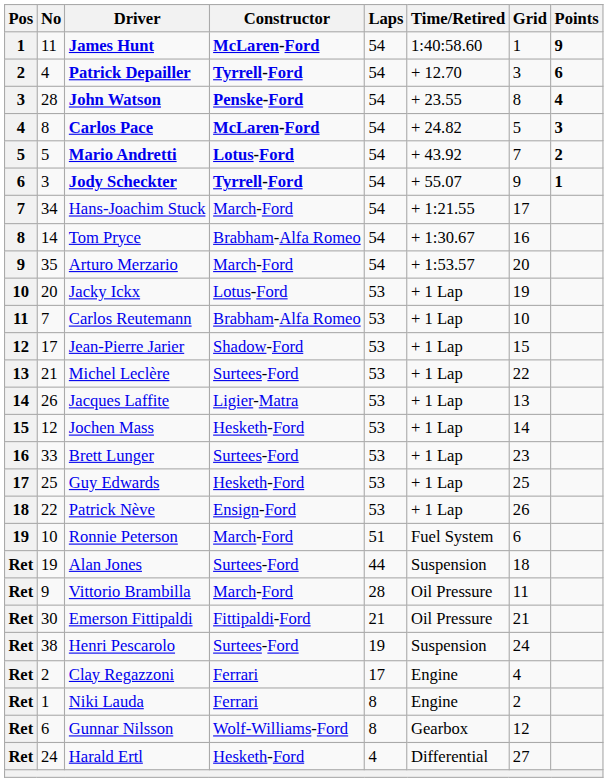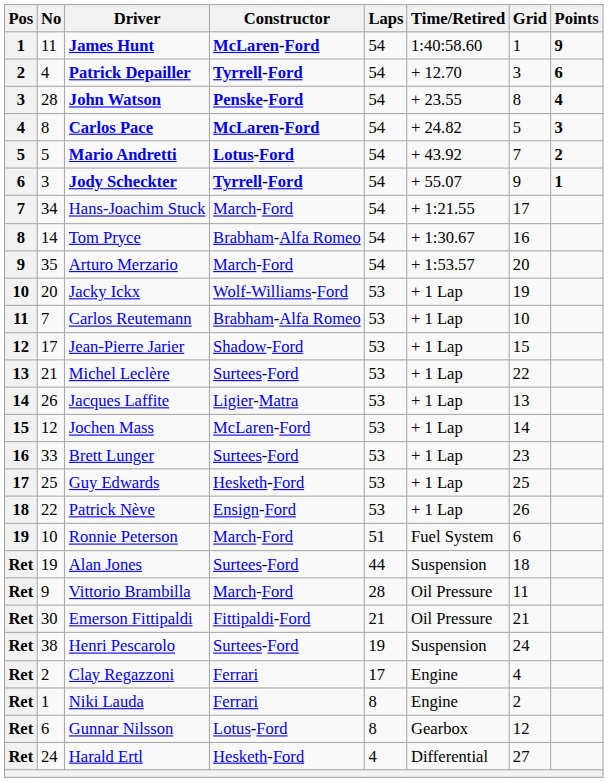 <table class="wikitable" style="font-size: 95%;">
 <tr>
 <th>Pos</th>
 <th>No</th>
 <th>Driver</th>
 <th>Constructor</th>
 <th>Laps</th>
 <th>Time/Retired</th>
 <th>Grid</th>
 <th>Points</th>
 </tr>
 <tr>
 <th>1</th>
 <td>11</td>
 <td> <strong><a href='#'>James Hunt</a></strong></td>
 <td><strong><a href='#'>McLaren</a>-<a href='#'>Ford</a></strong></td>
 <td>54</td>
 <td>1:40:58.60</td>
 <td>1</td>
 <td><strong>9</strong></td>
 </tr>
 <tr>
 <th>2</th>
 <td>4</td>
 <td> <strong><a href='#'>Patrick Depailler</a></strong></td>
 <td><strong><a href='#'>Tyrrell</a>-<a href='#'>Ford</a></strong></td>
 <td>54</td>
 <td>+ 12.70</td>
 <td>3</td>
 <td><strong>6</strong></td>
 </tr>
 <tr>
 <th>3</th>
 <td>28</td>
 <td> <strong><a href='#'>John Watson</a></strong></td>
 <td><strong><a href='#'>Penske</a>-<a href='#'>Ford</a></strong></td>
 <td>54</td>
 <td>+ 23.55</td>
 <td>8</td>
 <td><strong>4</strong></td>
 </tr>
 <tr>
 <th>4</th>
 <td>8</td>
 <td> <strong><a href='#'>Carlos Pace</a></strong></td>
 <td><strong><a href='#'>McLaren</a>-<a href='#'>Ford</a></strong></td>
 <td>54</td>
 <td>+ 24.82</td>
 <td>5</td>
 <td><strong>3</strong></td>
 </tr>
 <tr>
 <th>5</th>
 <td>5</td>
 <td> <strong><a href='#'>Mario Andretti</a></strong></td>
 <td><strong><a href='#'>Lotus</a>-<a href='#'>Ford</a></strong></td>
 <td>54</td>
 <td>+ 43.92</td>
 <td>7</td>
 <td><strong>2</strong></td>
 </tr>
 <tr>
 <th>6</th>
 <td>3</td>
 <td> <strong><a href='#'>Jody Scheckter</a></strong></td>
 <td><strong><a href='#'>Tyrrell</a>-<a href='#'>Ford</a></strong></td>
 <td>54</td>
 <td>+ 55.07</td>
 <td>9</td>
 <td><strong>1</strong></td>
 </tr>
 <tr>
 <th>7</th>
 <td>34</td>
 <td> <a href='#'>Hans-Joachim Stuck</a></td>
 <td><a href='#'>March</a>-<a href='#'>Ford</a></td>
 <td>54</td>
 <td>+ 1:21.55</td>
 <td>17</td>
 <td> </td>
 </tr>
 <tr>
 <th>8</th>
 <td>14</td>
 <td> <a href='#'>Tom Pryce</a></td>
 <td><a href='#'>Brabham</a>-<a href='#'>Alfa Romeo</a></td>
 <td>54</td>
 <td>+ 1:30.67</td>
 <td>16</td>
 <td> </td>
 </tr>
 <tr>
 <th>9</th>
 <td>35</td>
 <td> <a href='#'>Arturo Merzario</a></td>
 <td><a href='#'>March</a>-<a href='#'>Ford</a></td>
 <td>54</td>
 <td>+ 1:53.57</td>
 <td>20</td>
 <td> </td>
 </tr>
 <tr>
 <th>10</th>
 <td>20</td>
 <td> <a href='#'>Jacky Ickx</a></td>
-<td><a href='#'>Lotus</a>-<a href='#'>Ford</a></td>
+<td><a href='#'>Wolf-Williams</a>-<a href='#'>Ford</a></td>
 <td>53</td>
 <td>+ 1 Lap</td>
 <td>19</td>
 <td> </td>
 </tr>
 <tr>
 <th>11</th>
 <td>7</td>
 <td> <a href='#'>Carlos Reutemann</a></td>
 <td><a href='#'>Brabham</a>-<a href='#'>Alfa Romeo</a></td>
 <td>53</td>
 <td>+ 1 Lap</td>
 <td>10</td>
 <td> </td>
 </tr>
 <tr>
 <th>12</th>
 <td>17</td>
 <td> <a href='#'>Jean-Pierre Jarier</a></td>
 <td><a href='#'>Shadow</a>-<a href='#'>Ford</a></td>
 <td>53</td>
 <td>+ 1 Lap</td>
 <td>15</td>
 <td> </td>
 </tr>
 <tr>
 <th>13</th>
 <td>21</td>
 <td> <a href='#'>Michel Leclère</a></td>
 <td><a href='#'>Surtees</a>-<a href='#'>Ford</a></td>
 <td>53</td>
 <td>+ 1 Lap</td>
 <td>22</td>
 <td> </td>
 </tr>
 <tr>
 <th>14</th>
 <td>26</td>
 <td> <a href='#'>Jacques Laffite</a></td>
 <td><a href='#'>Ligier</a>-<a href='#'>Matra</a></td>
 <td>53</td>
 <td>+ 1 Lap</td>
 <td>13</td>
 <td> </td>
 </tr>
 <tr>
 <th>15</th>
 <td>12</td>
 <td> <a href='#'>Jochen Mass</a></td>
-<td><a href='#'>Hesketh</a>-<a href='#'>Ford</a></td>
+<td><a href='#'>McLaren</a>-<a href='#'>Ford</a></td>
 <td>53</td>
 <td>+ 1 Lap</td>
 <td>14</td>
 <td> </td>
 </tr>
 <tr>
 <th>16</th>
 <td>33</td>
 <td> <a href='#'>Brett Lunger</a></td>
 <td><a href='#'>Surtees</a>-<a href='#'>Ford</a></td>
 <td>53</td>
 <td>+ 1 Lap</td>
 <td>23</td>
 <td> </td>
 </tr>
 <tr>
 <th>17</th>
 <td>25</td>
 <td> <a href='#'>Guy Edwards</a></td>
 <td><a href='#'>Hesketh</a>-<a href='#'>Ford</a></td>
 <td>53</td>
 <td>+ 1 Lap</td>
 <td>25</td>
 <td> </td>
 </tr>
 <tr>
 <th>18</th>
 <td>22</td>
 <td> <a href='#'>Patrick Nève</a></td>
 <td><a href='#'>Ensign</a>-<a href='#'>Ford</a></td>
 <td>53</td>
 <td>+ 1 Lap</td>
 <td>26</td>
 <td> </td>
 </tr>
 <tr>
 <th>19</th>
 <td>10</td>
 <td> <a href='#'>Ronnie Peterson</a></td>
 <td><a href='#'>March</a>-<a href='#'>Ford</a></td>
 <td>51</td>
 <td>Fuel System</td>
 <td>6</td>
 <td> </td>
 </tr>
 <tr>
 <th>Ret</th>
 <td>19</td>
 <td> <a href='#'>Alan Jones</a></td>
 <td><a href='#'>Surtees</a>-<a href='#'>Ford</a></td>
 <td>44</td>
 <td>Suspension</td>
 <td>18</td>
 <td> </td>
 </tr>
 <tr>
 <th>Ret</th>
 <td>9</td>
 <td> <a href='#'>Vittorio Brambilla</a></td>
 <td><a href='#'>March</a>-<a href='#'>Ford</a></td>
 <td>28</td>
 <td>Oil Pressure</td>
 <td>11</td>
 <td> </td>
 </tr>
 <tr>
 <th>Ret</th>
 <td>30</td>
 <td> <a href='#'>Emerson Fittipaldi</a></td>
 <td><a href='#'>Fittipaldi</a>-<a href='#'>Ford</a></td>
 <td>21</td>
 <td>Oil Pressure</td>
 <td>21</td>
 <td> </td>
 </tr>
 <tr>
 <th>Ret</th>
 <td>38</td>
 <td> <a href='#'>Henri Pescarolo</a></td>
 <td><a href='#'>Surtees</a>-<a href='#'>Ford</a></td>
 <td>19</td>
 <td>Suspension</td>
 <td>24</td>
 <td> </td>
 </tr>
 <tr>
 <th>Ret</th>
 <td>2</td>
 <td> <a href='#'>Clay Regazzoni</a></td>
 <td><a href='#'>Ferrari</a></td>
 <td>17</td>
 <td>Engine</td>
 <td>4</td>
 <td> </td>
 </tr>
 <tr>
 <th>Ret</th>
 <td>1</td>
 <td> <a href='#'>Niki Lauda</a></td>
 <td><a href='#'>Ferrari</a></td>
 <td>8</td>
 <td>Engine</td>
 <td>2</td>
 <td> </td>
 </tr>
 <tr>
 <th>Ret</th>
 <td>6</td>
 <td> <a href='#'>Gunnar Nilsson</a></td>
-<td><a href='#'>Wolf-Williams</a>-<a href='#'>Ford</a></td>
+<td><a href='#'>Lotus</a>-<a href='#'>Ford</a></td>
 <td>8</td>
 <td>Gearbox</td>
 <td>12</td>
 <td> </td>
 </tr>
 <tr>
 <th>Ret</th>
 <td>24</td>
 <td> <a href='#'>Harald Ertl</a></td>
 <td><a href='#'>Hesketh</a>-<a href='#'>Ford</a></td>
 <td>4</td>
 <td>Differential</td>
 <td>27</td>
 <td> </td>
 </tr>
 <tr>
 <th colspan="8"></th>
 </tr>
 </table>
